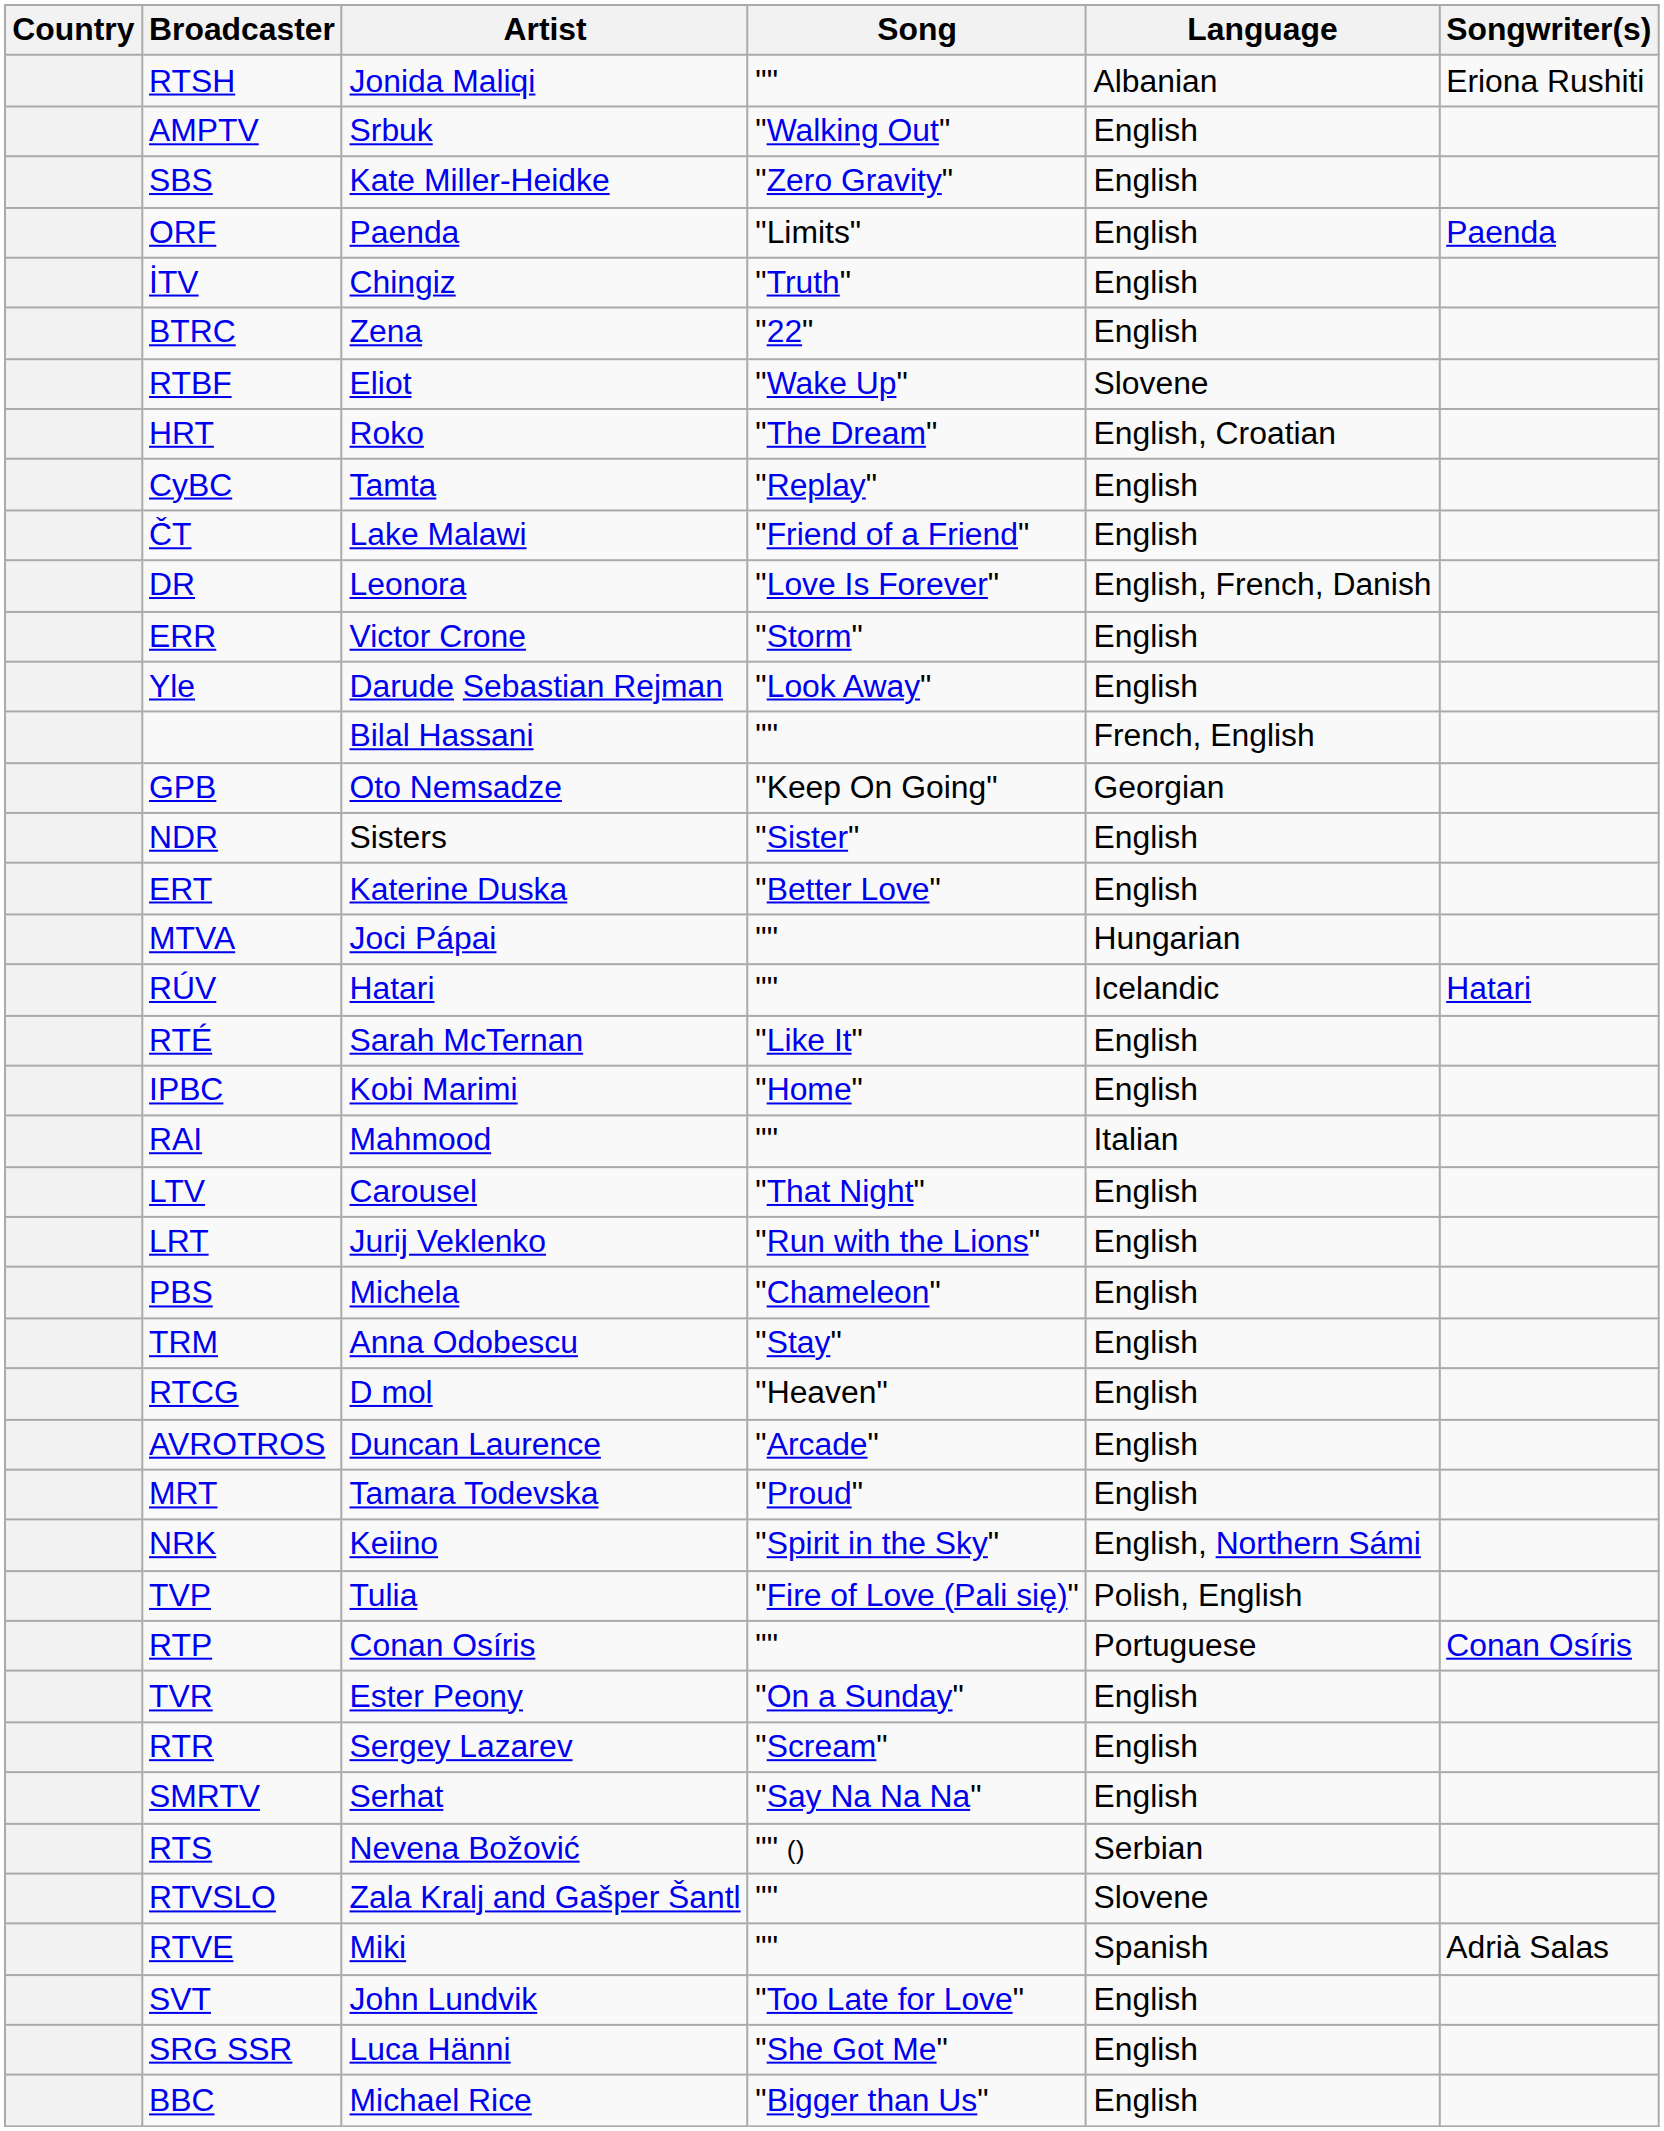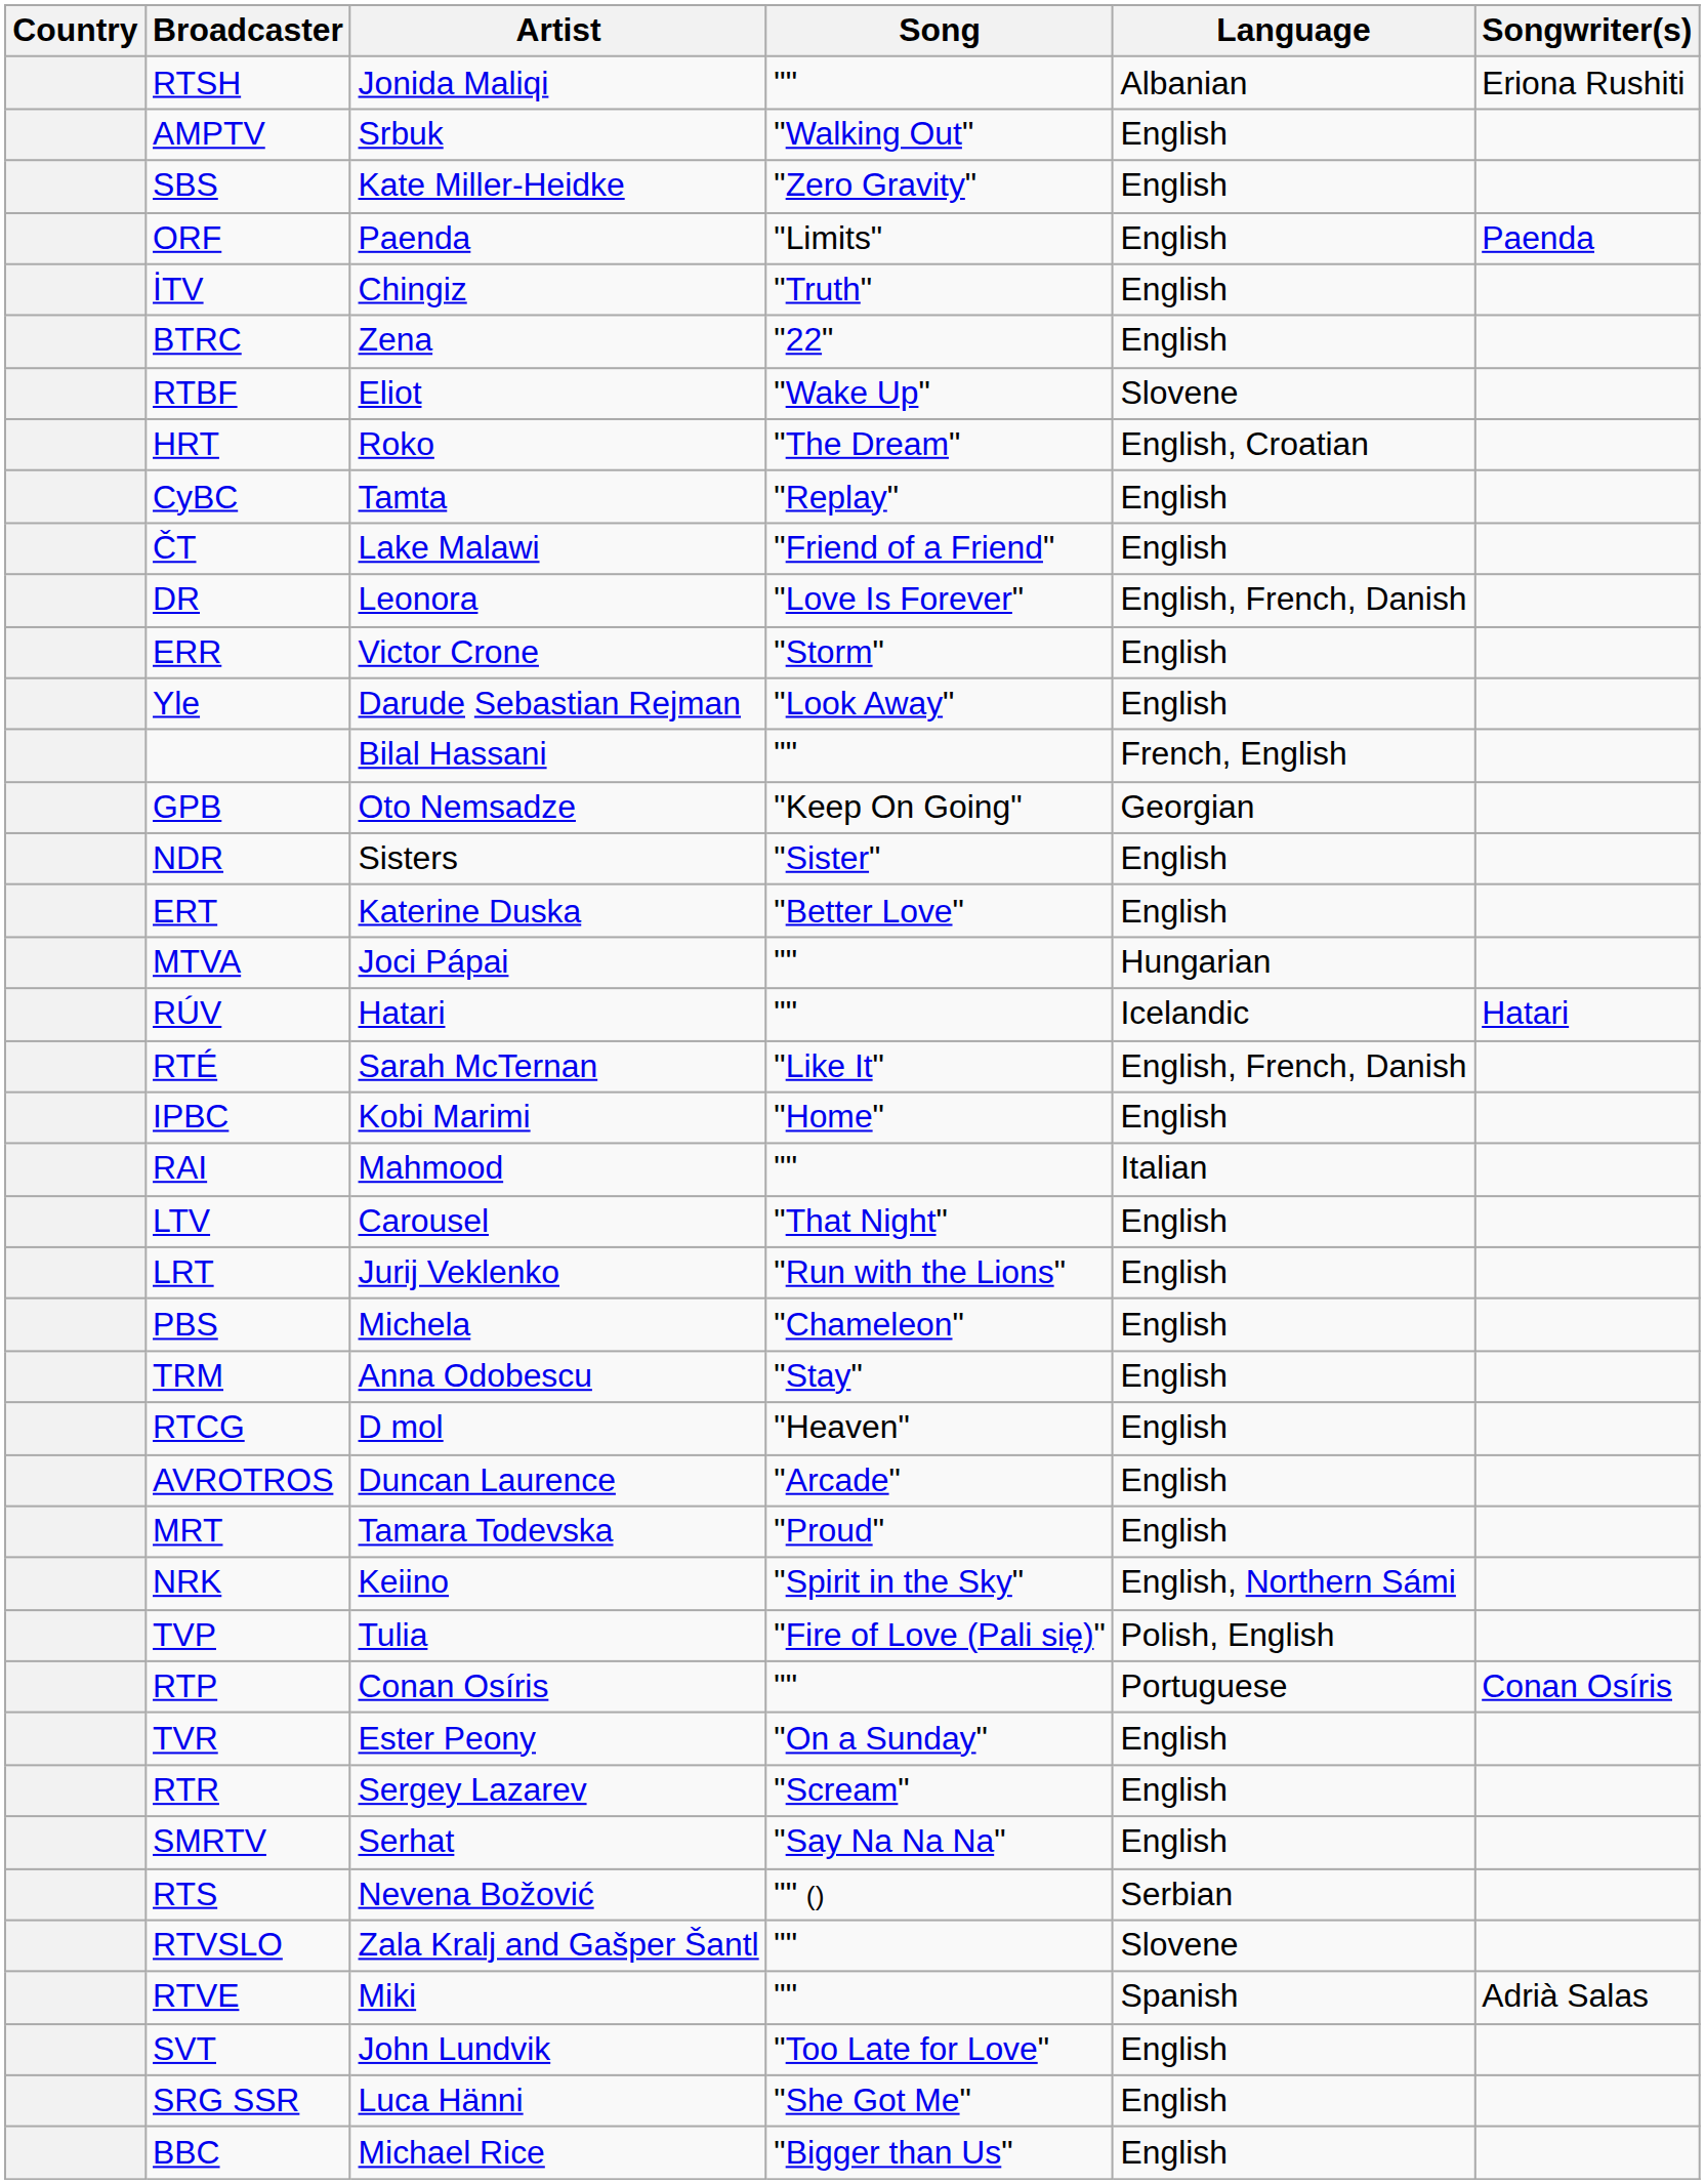 <table class="wikitable plainrowheaders">
 <tr>
 </tr>
 <tr>
 <th scope="col">Country</th>
 <th scope="col">Broadcaster</th>
 <th scope="col">Artist</th>
 <th scope="col">Song</th>
 <th scope="col">Language</th>
 <th scope="col">Songwriter(s)</th>
 </tr>
 <tr>
 <th scope="row"></th>
 <td><a href='#'>RTSH</a></td>
 <td><a href='#'>Jonida Maliqi</a></td>
 <td>""</td>
 <td>Albanian</td>
 <td>Eriona Rushiti</td>
 </tr>
 <tr>
 <th scope="row"></th>
 <td><a href='#'>AMPTV</a></td>
 <td><a href='#'>Srbuk</a></td>
 <td>"<a href='#'>Walking Out</a>"</td>
 <td>English</td>
 <td></td>
 </tr>
 <tr>
 <th scope="row"></th>
 <td><a href='#'>SBS</a></td>
 <td><a href='#'>Kate Miller-Heidke</a></td>
 <td>"<a href='#'>Zero Gravity</a>"</td>
 <td>English</td>
 <td></td>
 </tr>
 <tr>
 <th scope="row"></th>
 <td><a href='#'>ORF</a></td>
 <td><a href='#'>Paenda</a></td>
 <td>"Limits"</td>
 <td>English</td>
 <td><a href='#'>Paenda</a></td>
 </tr>
 <tr>
 <th scope="row"></th>
 <td><a href='#'>İTV</a></td>
 <td><a href='#'>Chingiz</a></td>
 <td>"<a href='#'>Truth</a>"</td>
 <td>English</td>
 <td></td>
 </tr>
 <tr>
 <th scope="row"></th>
 <td><a href='#'>BTRC</a></td>
 <td><a href='#'>Zena</a></td>
 <td>"<a href='#'>22</a>"</td>
 <td>English</td>
 <td></td>
 </tr>
 <tr>
 <th scope="row"></th>
 <td><a href='#'>RTBF</a></td>
 <td><a href='#'>Eliot</a></td>
 <td>"<a href='#'>Wake Up</a>"</td>
 <td>Slovene</td>
 <td></td>
 </tr>
 <tr>
 <th scope="row"></th>
 <td><a href='#'>HRT</a></td>
 <td><a href='#'>Roko</a></td>
 <td>"<a href='#'>The Dream</a>"</td>
 <td>English, Croatian</td>
 <td></td>
 </tr>
 <tr>
 <th scope="row"></th>
 <td><a href='#'>CyBC</a></td>
 <td><a href='#'>Tamta</a></td>
 <td>"<a href='#'>Replay</a>"</td>
 <td>English</td>
 <td></td>
 </tr>
 <tr>
 <th scope="row"></th>
 <td><a href='#'>ČT</a></td>
 <td><a href='#'>Lake Malawi</a></td>
 <td>"<a href='#'>Friend of a Friend</a>"</td>
 <td>English</td>
 <td></td>
 </tr>
 <tr>
 <th scope="row"></th>
 <td><a href='#'>DR</a></td>
 <td><a href='#'>Leonora</a></td>
 <td>"<a href='#'>Love Is Forever</a>"</td>
 <td>English, French, Danish</td>
 <td></td>
 </tr>
 <tr>
 <th scope="row"></th>
 <td><a href='#'>ERR</a></td>
 <td><a href='#'>Victor Crone</a></td>
 <td>"<a href='#'>Storm</a>"</td>
 <td>English</td>
 <td></td>
 </tr>
 <tr>
 <th scope="row"></th>
 <td><a href='#'>Yle</a></td>
 <td><a href='#'>Darude</a>  <a href='#'>Sebastian Rejman</a></td>
 <td>"<a href='#'>Look Away</a>"</td>
 <td>English</td>
 <td></td>
 </tr>
 <tr>
 <th scope="row"></th>
 <td></td>
 <td><a href='#'>Bilal Hassani</a></td>
 <td>""</td>
 <td>French, English</td>
 <td></td>
 </tr>
 <tr>
 <th scope="row"></th>
 <td><a href='#'>GPB</a></td>
 <td><a href='#'>Oto Nemsadze</a></td>
 <td>"Keep On Going"</td>
 <td>Georgian</td>
 <td></td>
 </tr>
 <tr>
 <th scope="row"></th>
 <td><a href='#'>NDR</a></td>
 <td>Sisters</td>
 <td>"<a href='#'>Sister</a>"</td>
 <td>English</td>
 <td></td>
 </tr>
 <tr>
 <th scope="row"></th>
 <td><a href='#'>ERT</a></td>
 <td><a href='#'>Katerine Duska</a></td>
 <td>"<a href='#'>Better Love</a>"</td>
 <td>English</td>
 <td></td>
 </tr>
 <tr>
 <th scope="row"></th>
 <td><a href='#'>MTVA</a></td>
 <td><a href='#'>Joci Pápai</a></td>
 <td>""</td>
 <td>Hungarian</td>
 <td></td>
 </tr>
 <tr>
 <th scope="row"></th>
 <td><a href='#'>RÚV</a></td>
 <td><a href='#'>Hatari</a></td>
 <td>""</td>
 <td>Icelandic</td>
 <td><a href='#'>Hatari</a></td>
 </tr>
 <tr>
 <th scope="row"></th>
 <td><a href='#'>RTÉ</a></td>
 <td><a href='#'>Sarah McTernan</a></td>
 <td>"<a href='#'>Like It</a>"</td>
-<td>English</td>
+<td>English, French, Danish</td>
 <td></td>
 </tr>
 <tr>
 <th scope="row"></th>
 <td><a href='#'>IPBC</a></td>
 <td><a href='#'>Kobi Marimi</a></td>
 <td>"<a href='#'>Home</a>"</td>
 <td>English</td>
 <td></td>
 </tr>
 <tr>
 <th scope="row"></th>
 <td><a href='#'>RAI</a></td>
 <td><a href='#'>Mahmood</a></td>
 <td>""</td>
 <td>Italian</td>
 <td></td>
 </tr>
 <tr>
 <th scope="row"></th>
 <td><a href='#'>LTV</a></td>
 <td><a href='#'>Carousel</a></td>
 <td>"<a href='#'>That Night</a>"</td>
 <td>English</td>
 <td></td>
 </tr>
 <tr>
 <th scope="row"></th>
 <td><a href='#'>LRT</a></td>
 <td><a href='#'>Jurij Veklenko</a></td>
 <td>"<a href='#'>Run with the Lions</a>"</td>
 <td>English</td>
 <td></td>
 </tr>
 <tr>
 <th scope="row"></th>
 <td><a href='#'>PBS</a></td>
 <td><a href='#'>Michela</a></td>
 <td>"<a href='#'>Chameleon</a>"</td>
 <td>English</td>
 <td></td>
 </tr>
 <tr>
 <th scope="row"></th>
 <td><a href='#'>TRM</a></td>
 <td><a href='#'>Anna Odobescu</a></td>
 <td>"<a href='#'>Stay</a>"</td>
 <td>English</td>
 <td></td>
 </tr>
 <tr>
 <th scope="row"></th>
 <td><a href='#'>RTCG</a></td>
 <td><a href='#'>D mol</a></td>
 <td>"Heaven"</td>
 <td>English</td>
 <td></td>
 </tr>
 <tr>
 <th scope="row"></th>
 <td><a href='#'>AVROTROS</a></td>
 <td><a href='#'>Duncan Laurence</a></td>
 <td>"<a href='#'>Arcade</a>"</td>
 <td>English</td>
 <td></td>
 </tr>
 <tr>
 <th scope="row"></th>
 <td><a href='#'>MRT</a></td>
 <td><a href='#'>Tamara Todevska</a></td>
 <td>"<a href='#'>Proud</a>"</td>
 <td>English</td>
 <td></td>
 </tr>
 <tr>
 <th scope="row"></th>
 <td><a href='#'>NRK</a></td>
 <td><a href='#'>Keiino</a></td>
 <td>"<a href='#'>Spirit in the Sky</a>"</td>
 <td>English, <a href='#'>Northern Sámi</a></td>
 <td></td>
 </tr>
 <tr>
 <th scope="row"></th>
 <td><a href='#'>TVP</a></td>
 <td><a href='#'>Tulia</a></td>
 <td>"<a href='#'>Fire of Love (<span>Pali się</span>)</a>"</td>
 <td>Polish, English</td>
 <td></td>
 </tr>
 <tr>
 <th scope="row"></th>
 <td><a href='#'>RTP</a></td>
 <td><a href='#'>Conan Osíris</a></td>
 <td>""</td>
 <td>Portuguese</td>
 <td><a href='#'>Conan Osíris</a></td>
 </tr>
 <tr>
 <th scope="row"></th>
 <td><a href='#'>TVR</a></td>
 <td><a href='#'>Ester Peony</a></td>
 <td>"<a href='#'>On a Sunday</a>"</td>
 <td>English</td>
 <td></td>
 </tr>
 <tr>
 <th scope="row"></th>
 <td><a href='#'>RTR</a></td>
 <td><a href='#'>Sergey Lazarev</a></td>
 <td>"<a href='#'>Scream</a>"</td>
 <td>English</td>
 <td></td>
 </tr>
 <tr>
 <th scope="row"></th>
 <td><a href='#'>SMRTV</a></td>
 <td><a href='#'>Serhat</a></td>
 <td>"<a href='#'>Say Na Na Na</a>"</td>
 <td>English</td>
 <td></td>
 </tr>
 <tr>
 <th scope="row"></th>
 <td><a href='#'>RTS</a></td>
 <td><a href='#'>Nevena Božović</a></td>
 <td>"" <small>()</small></td>
 <td>Serbian</td>
 <td></td>
 </tr>
 <tr>
 <th scope="row"></th>
 <td><a href='#'>RTVSLO</a></td>
 <td><a href='#'>Zala Kralj and Gašper Šantl</a></td>
 <td>""</td>
 <td>Slovene</td>
 <td></td>
 </tr>
 <tr>
 <th scope="row"></th>
 <td><a href='#'>RTVE</a></td>
 <td><a href='#'>Miki</a></td>
 <td>""</td>
 <td>Spanish</td>
 <td>Adrià Salas</td>
 </tr>
 <tr>
 <th scope="row"></th>
 <td><a href='#'>SVT</a></td>
 <td><a href='#'>John Lundvik</a></td>
 <td>"<a href='#'>Too Late for Love</a>"</td>
 <td>English</td>
 <td></td>
 </tr>
 <tr>
 <th scope="row"></th>
 <td><a href='#'>SRG SSR</a></td>
 <td><a href='#'>Luca Hänni</a></td>
 <td>"<a href='#'>She Got Me</a>"</td>
 <td>English</td>
 <td></td>
 </tr>
 <tr>
 <th scope="row"></th>
 <td><a href='#'>BBC</a></td>
 <td><a href='#'>Michael Rice</a></td>
 <td>"<a href='#'>Bigger than Us</a>"</td>
 <td>English</td>
 <td></td>
 </tr>
 </table>
